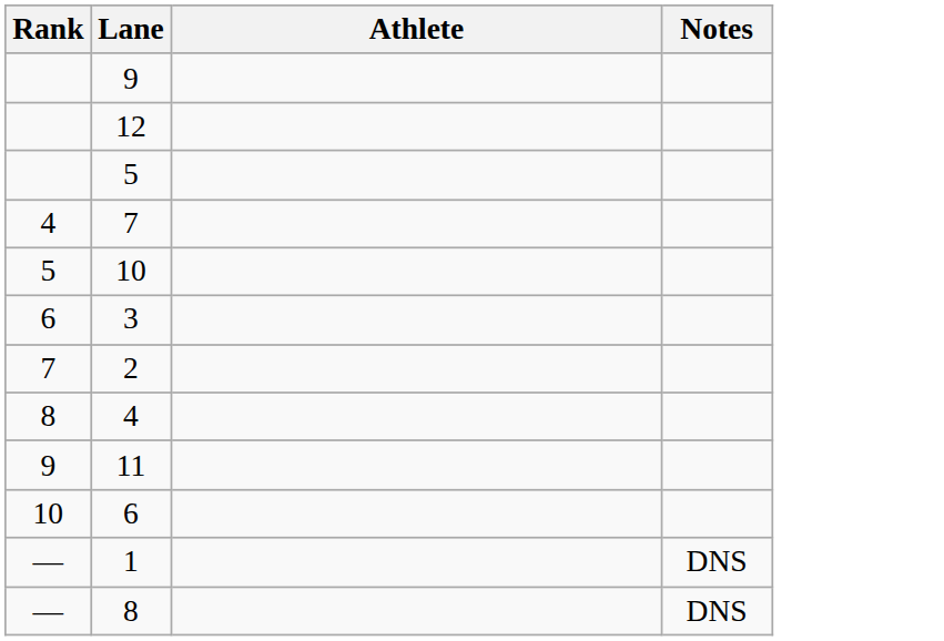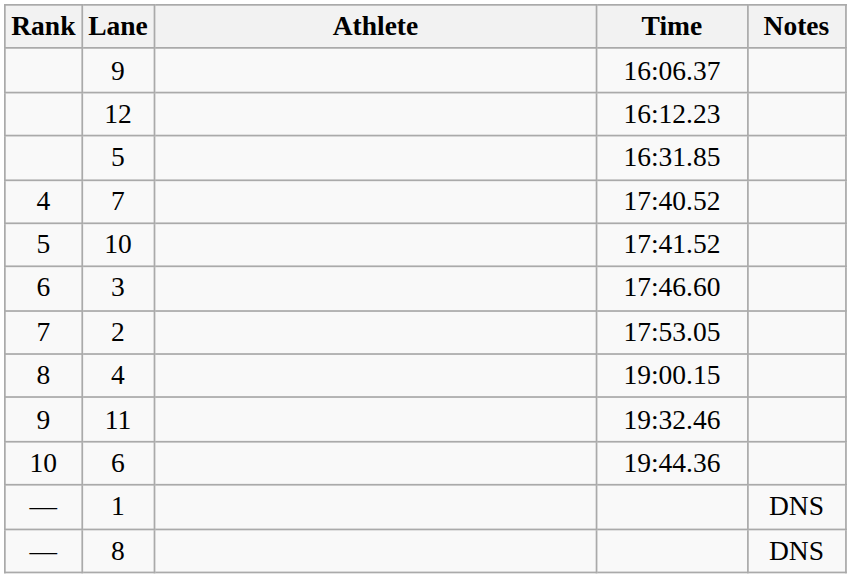 <table class="wikitable sortable" style="text-align:center">
 <tr>
 <th width=10>Rank</th>
 <th width=10>Lane</th>
 <th width=250>Athlete</th>
+<th width=80>Time</th>
 <th width=50>Notes</th>
 </tr>
 <tr>
 <td></td>
 <td>9</td>
 <td align=left></td>
+<td>16:06.37</td>
 <td></td>
 </tr>
 <tr>
 <td></td>
 <td>12</td>
 <td align=left></td>
+<td>16:12.23</td>
 <td></td>
 </tr>
 <tr>
 <td></td>
 <td>5</td>
 <td align=left></td>
+<td>16:31.85</td>
 <td></td>
 </tr>
 <tr>
 <td>4</td>
 <td>7</td>
 <td align=left></td>
+<td>17:40.52</td>
 <td></td>
 </tr>
 <tr>
 <td>5</td>
 <td>10</td>
 <td align=left></td>
+<td>17:41.52</td>
 <td></td>
 </tr>
 <tr>
 <td>6</td>
 <td>3</td>
 <td align=left></td>
+<td>17:46.60</td>
 <td></td>
 </tr>
 <tr>
 <td>7</td>
 <td>2</td>
 <td align=left></td>
+<td>17:53.05</td>
 <td></td>
 </tr>
 <tr>
 <td>8</td>
 <td>4</td>
 <td align=left></td>
+<td>19:00.15</td>
 <td></td>
 </tr>
 <tr>
 <td>9</td>
 <td>11</td>
 <td align=left></td>
+<td>19:32.46</td>
 <td></td>
 </tr>
 <tr>
 <td>10</td>
 <td>6</td>
 <td align=left></td>
+<td>19:44.36</td>
 <td></td>
 </tr>
 <tr>
 <td>—</td>
 <td>1</td>
 <td align=left></td>
+<td></td>
 <td>DNS</td>
 </tr>
 <tr>
 <td>—</td>
 <td>8</td>
 <td align=left></td>
+<td></td>
 <td>DNS</td>
 </tr>
 </table>
